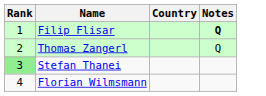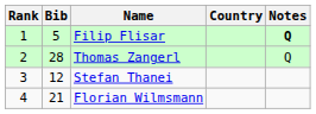 <table class="wikitable" style="text-align:center;">
 <tr>
 <th>Rank</th>
+<th>Bib</th>
 <th>Name</th>
 <th>Country</th>
 <th>Notes</th>
 </tr>
 <tr bgcolor=ccffcc>
 <td>1</td>
+<td>5</td>
 <td align=left><a href='#'>Filip Flisar</a></td>
 <td align="left"></td>
 <td><strong>Q</strong></td>
 </tr>
 <tr bgcolor=ccffcc>
 <td>2</td>
+<td>28</td>
 <td align=left><a href='#'>Thomas Zangerl</a></td>
 <td align="left"></td>
 <td>Q</td>
 </tr>
 <tr>
-<td style="background: lightgreen;">3</td>
+<td>3</td>
+<td>12</td>
 <td align=left><a href='#'>Stefan Thanei</a></td>
 <td align="left"></td>
 <td></td>
 </tr>
 <tr>
 <td>4</td>
+<td>21</td>
 <td align=left><a href='#'>Florian Wilmsmann</a></td>
 <td align="left"></td>
 <td></td>
 </tr>
 </table>
